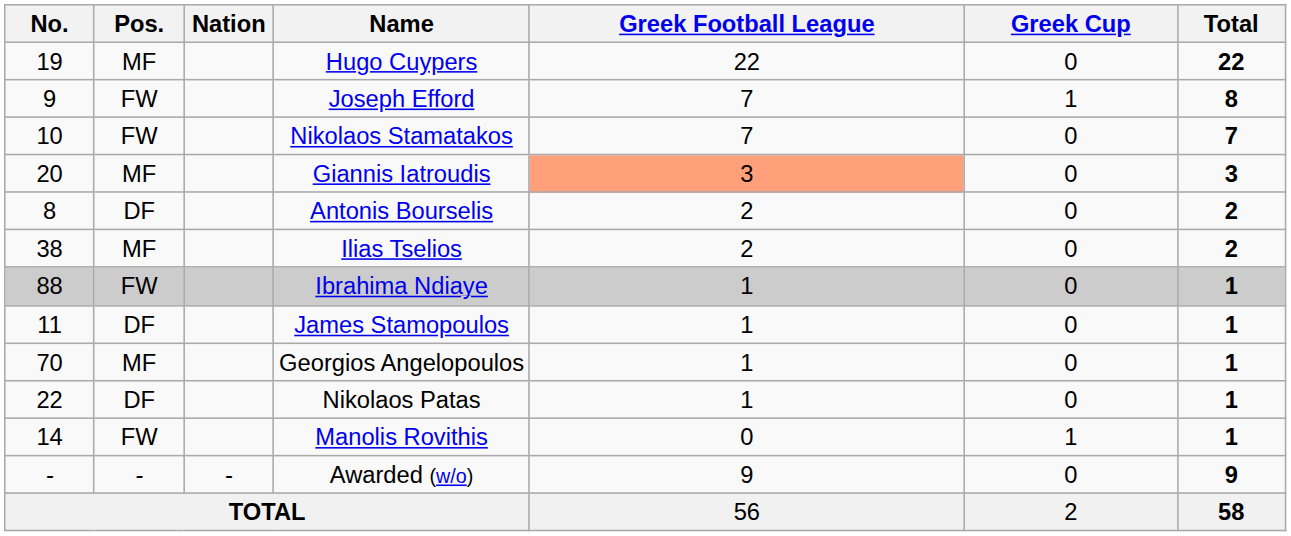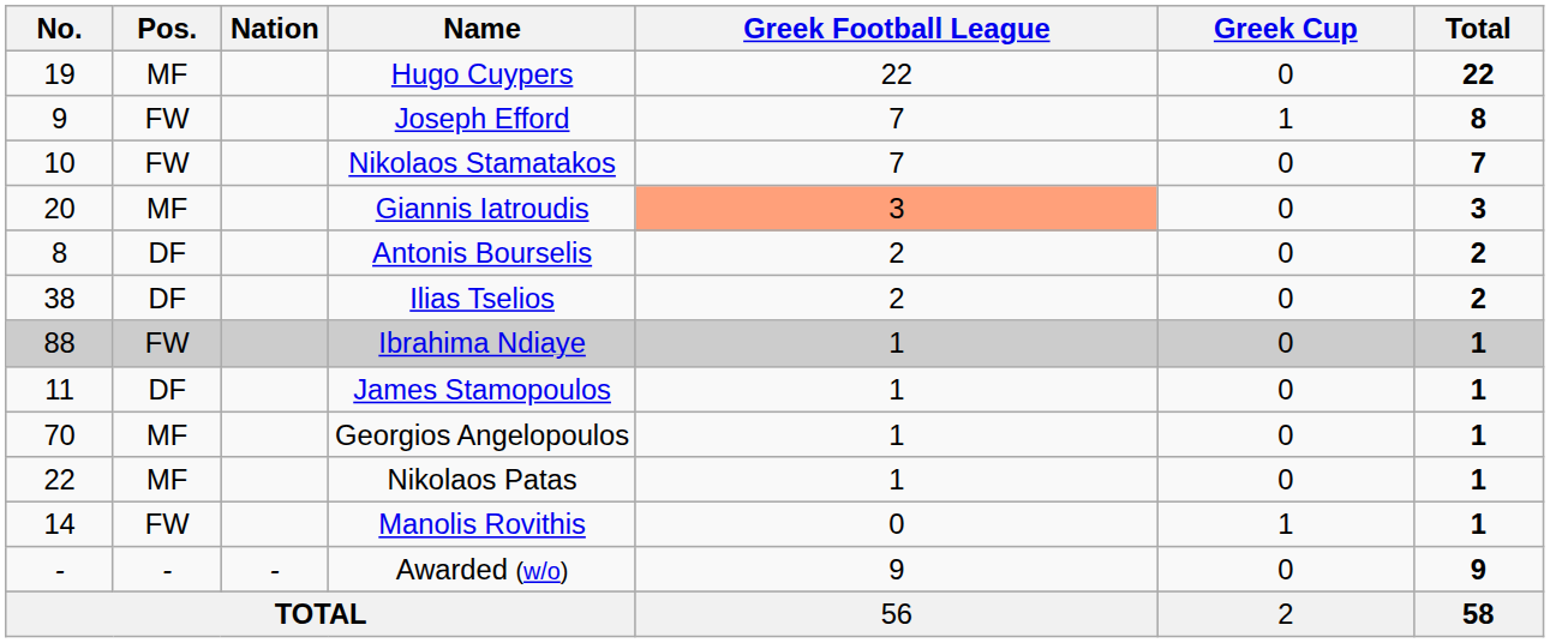 <table class="wikitable sortable" style="font-size: 95%; text-align: center;">
 <tr>
 <th width="7%">No.</th>
 <th width="7%">Pos.</th>
 <th width="7%">Nation</th>
 <th width="20%">Name</th>
 <th><a href='#'>Greek Football League</a></th>
 <th><a href='#'>Greek Cup</a></th>
 <th>Total</th>
 </tr>
 <tr>
 <td>19</td>
 <td>MF</td>
 <td></td>
 <td><a href='#'>Hugo Cuypers</a></td>
 <td>22 </td>
 <td>0 </td>
 <td><strong>22</strong> </td>
 </tr>
 <tr>
 <td>9</td>
 <td>FW</td>
 <td></td>
 <td><a href='#'>Joseph Efford</a></td>
 <td>7 </td>
 <td>1 </td>
 <td><strong>8</strong> </td>
 </tr>
 <tr>
 <td>10</td>
 <td>FW</td>
 <td></td>
 <td><a href='#'>Nikolaos Stamatakos</a></td>
 <td>7 </td>
 <td>0 </td>
 <td><strong>7</strong> </td>
 </tr>
 <tr>
 <td>20</td>
 <td>MF</td>
 <td></td>
 <td><a href='#'>Giannis Iatroudis</a></td>
 <td style="background: lightsalmon;">3 </td>
 <td>0 </td>
 <td><strong>3</strong> </td>
 </tr>
 <tr>
 <td>8</td>
 <td>DF</td>
 <td></td>
 <td><a href='#'>Antonis Bourselis</a></td>
 <td>2 </td>
 <td>0 </td>
 <td><strong>2</strong> </td>
 </tr>
 <tr>
 <td>38</td>
-<td>MF</td>
+<td>DF</td>
 <td></td>
 <td><a href='#'>Ilias Tselios</a></td>
 <td>2 </td>
 <td>0 </td>
 <td><strong>2</strong> </td>
 </tr>
 <tr>
 <th style="background:#CCCCCC; font-weight: normal;">88</th>
 <th style="background:#CCCCCC; font-weight: normal;">FW</th>
 <th style="background:#CCCCCC; font-weight: normal;"></th>
 <th style="background:#CCCCCC; font-weight: normal;"><a href='#'>Ibrahima Ndiaye</a></th>
 <th style="background:#CCCCCC; font-weight: normal;">1 </th>
 <th style="background:#CCCCCC; font-weight: normal;">0 </th>
 <th style="background:#CCCCCC; font-weight: normal;"><strong>1</strong> </th>
 </tr>
 <tr>
 <td>11</td>
 <td>DF</td>
 <td> </td>
 <td><a href='#'>James Stamopoulos</a></td>
 <td>1 </td>
 <td>0 </td>
 <td><strong>1</strong> </td>
 </tr>
 <tr>
 <td>70</td>
 <td>MF</td>
 <td></td>
 <td>Georgios Angelopoulos</td>
 <td>1 </td>
 <td>0 </td>
 <td><strong>1</strong> </td>
 </tr>
 <tr>
 <td>22</td>
-<td>DF</td>
+<td>MF</td>
 <td></td>
 <td>Nikolaos Patas</td>
 <td>1 </td>
 <td>0 </td>
 <td><strong>1</strong> </td>
 </tr>
 <tr>
 <td>14</td>
 <td>FW</td>
 <td></td>
 <td><a href='#'>Manolis Rovithis</a></td>
 <td>0 </td>
 <td>1 </td>
 <td><strong>1</strong> </td>
 </tr>
 <tr>
 <td><em>-</em></td>
 <td><em>-</em></td>
 <td><em>-</em></td>
 <td>Awarded <small>(<a href='#'>w/o</a>)</small></td>
 <td>9 </td>
 <td>0 </td>
 <td><strong>9</strong> </td>
 </tr>
 <tr bgcolor="F1F1F1" >
 <td colspan=4><strong>TOTAL</strong></td>
 <td>56 </td>
 <td>2 </td>
 <td><strong>58</strong> </td>
 </tr>
 </table>
